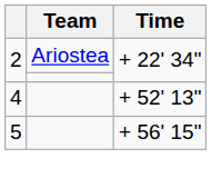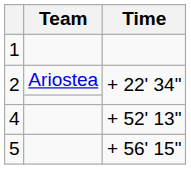 <table class="wikitable">
 <tr>
 <th></th>
 <th>Team</th>
 <th>Time</th>
+</tr>
+<tr>
+<td>1</td>
+<td></td>
+<td align=right></td>
 </tr>
 <tr>
 <td rowspan="2">2</td>
 <td><a href='#'>Ariostea</a></td>
 <td align=right rowspan="2">+ 22' 34"</td>
 </tr>
 <tr>
 <td></td>
 </tr>
 <tr>
 <td>4</td>
 <td></td>
 <td align=right>+ 52' 13"</td>
 </tr>
 <tr>
 <td>5</td>
 <td></td>
 <td align=right>+ 56' 15"</td>
 </tr>
 </table>
